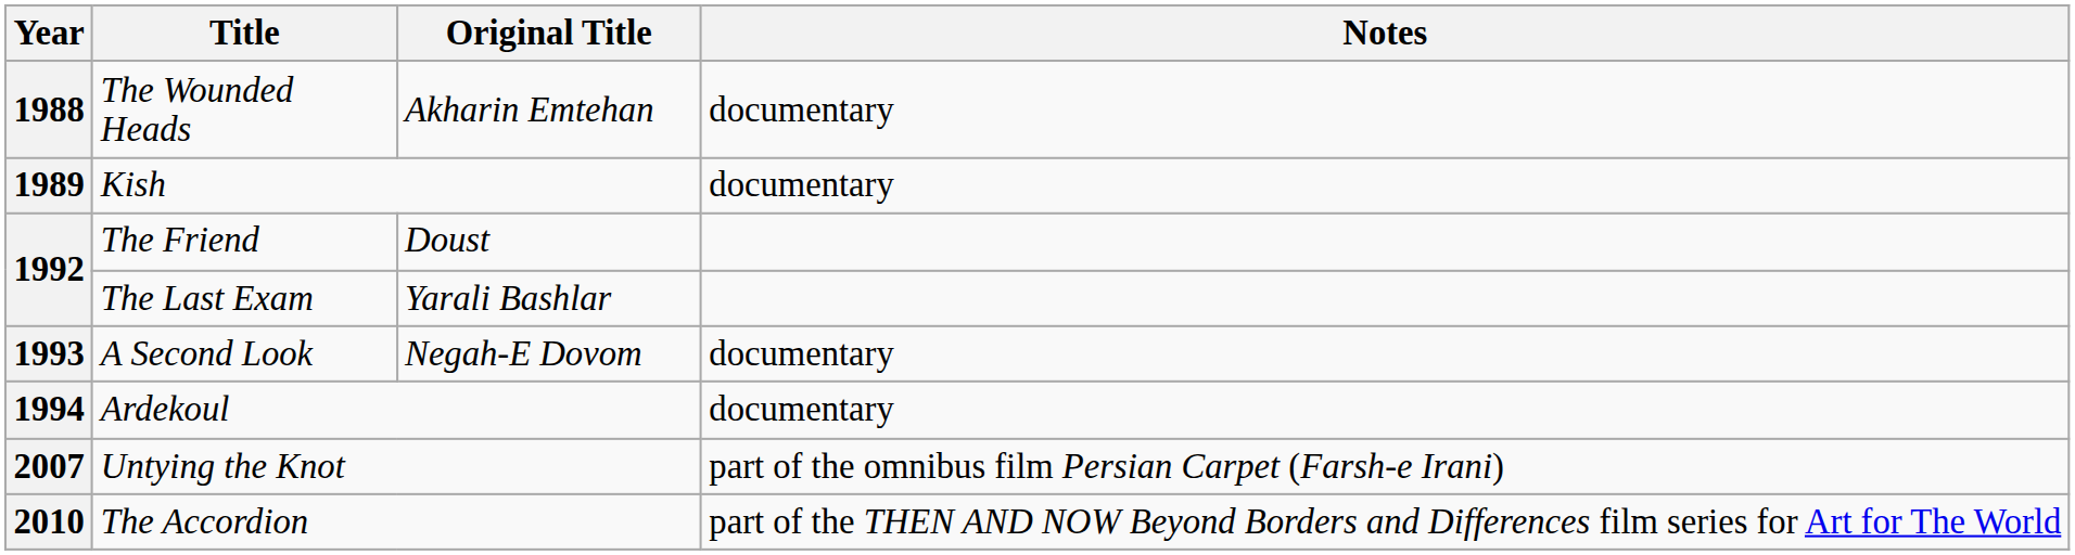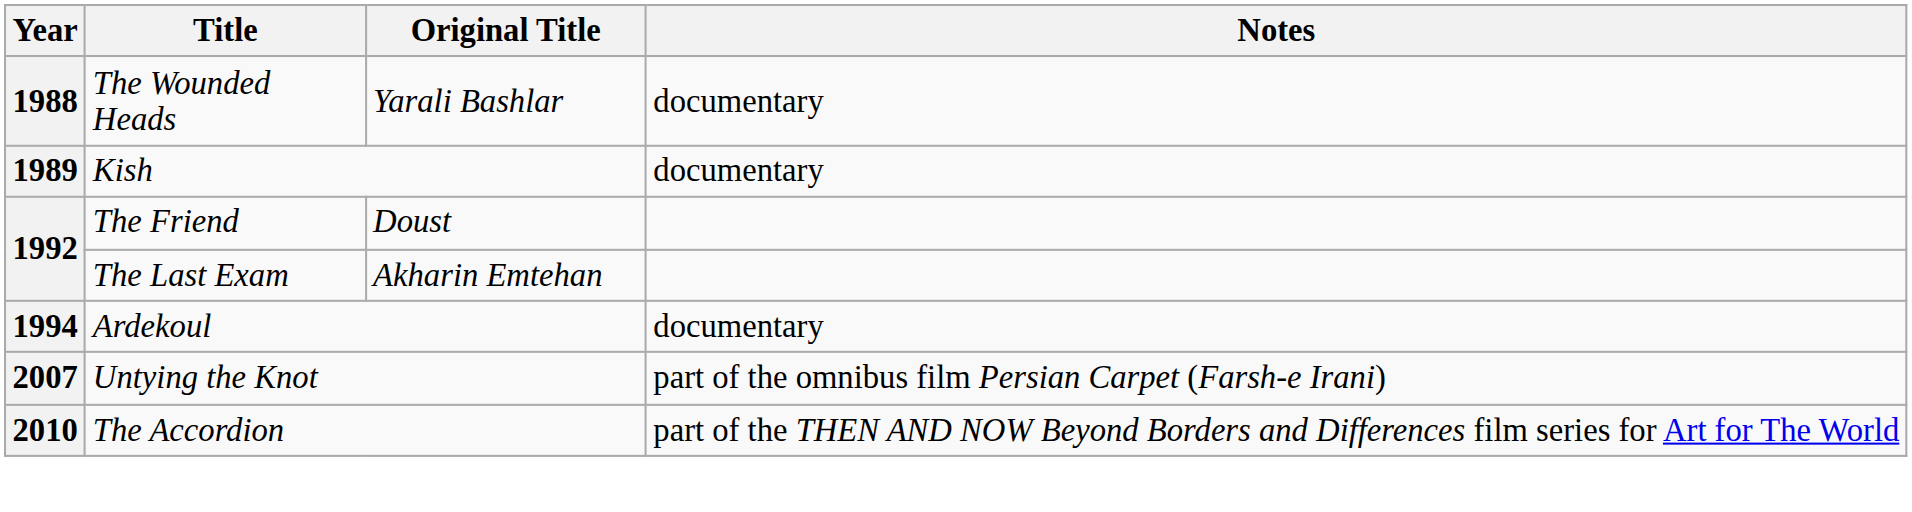 <table class="wikitable">
 <tr>
 <th width="5">Year</th>
 <th width="130">Title</th>
 <th width="130">Original Title</th>
 <th>Notes</th>
 </tr>
 <tr>
 <th>1988</th>
 <td><em>The Wounded Heads</em></td>
-<td><em>Akharin Emtehan</em></td>
+<td><em>Yarali Bashlar</em></td>
 <td>documentary</td>
 </tr>
 <tr>
 <th>1989</th>
 <td colspan="2"><em>Kish</em></td>
 <td>documentary</td>
 </tr>
 <tr>
 <th rowspan="2">1992</th>
 <td><em>The Friend</em></td>
 <td><em>Doust</em></td>
 <td></td>
 </tr>
 <tr>
 <td><em>The Last Exam</em></td>
-<td><em>Yarali Bashlar</em></td>
+<td><em>Akharin Emtehan</em></td>
 <td></td>
-</tr>
-<tr>
-<th>1993</th>
-<td><em>A Second Look</em></td>
-<td><em>Negah-E Dovom</em></td>
-<td>documentary</td>
 </tr>
 <tr>
 <th>1994</th>
 <td colspan="2"><em>Ardekoul</em></td>
 <td>documentary</td>
 </tr>
 <tr>
 <th>2007</th>
 <td colspan="2"><em>Untying the Knot</em></td>
 <td>part of the omnibus film <em>Persian Carpet</em> (<em>Farsh-e Irani</em>)</td>
 </tr>
 <tr>
 <th>2010</th>
 <td colspan="2"><em>The Accordion</em></td>
 <td>part of the <em>THEN AND NOW Beyond Borders and Differences</em> film series for <a href='#'>Art for The World</a></td>
 </tr>
 </table>
